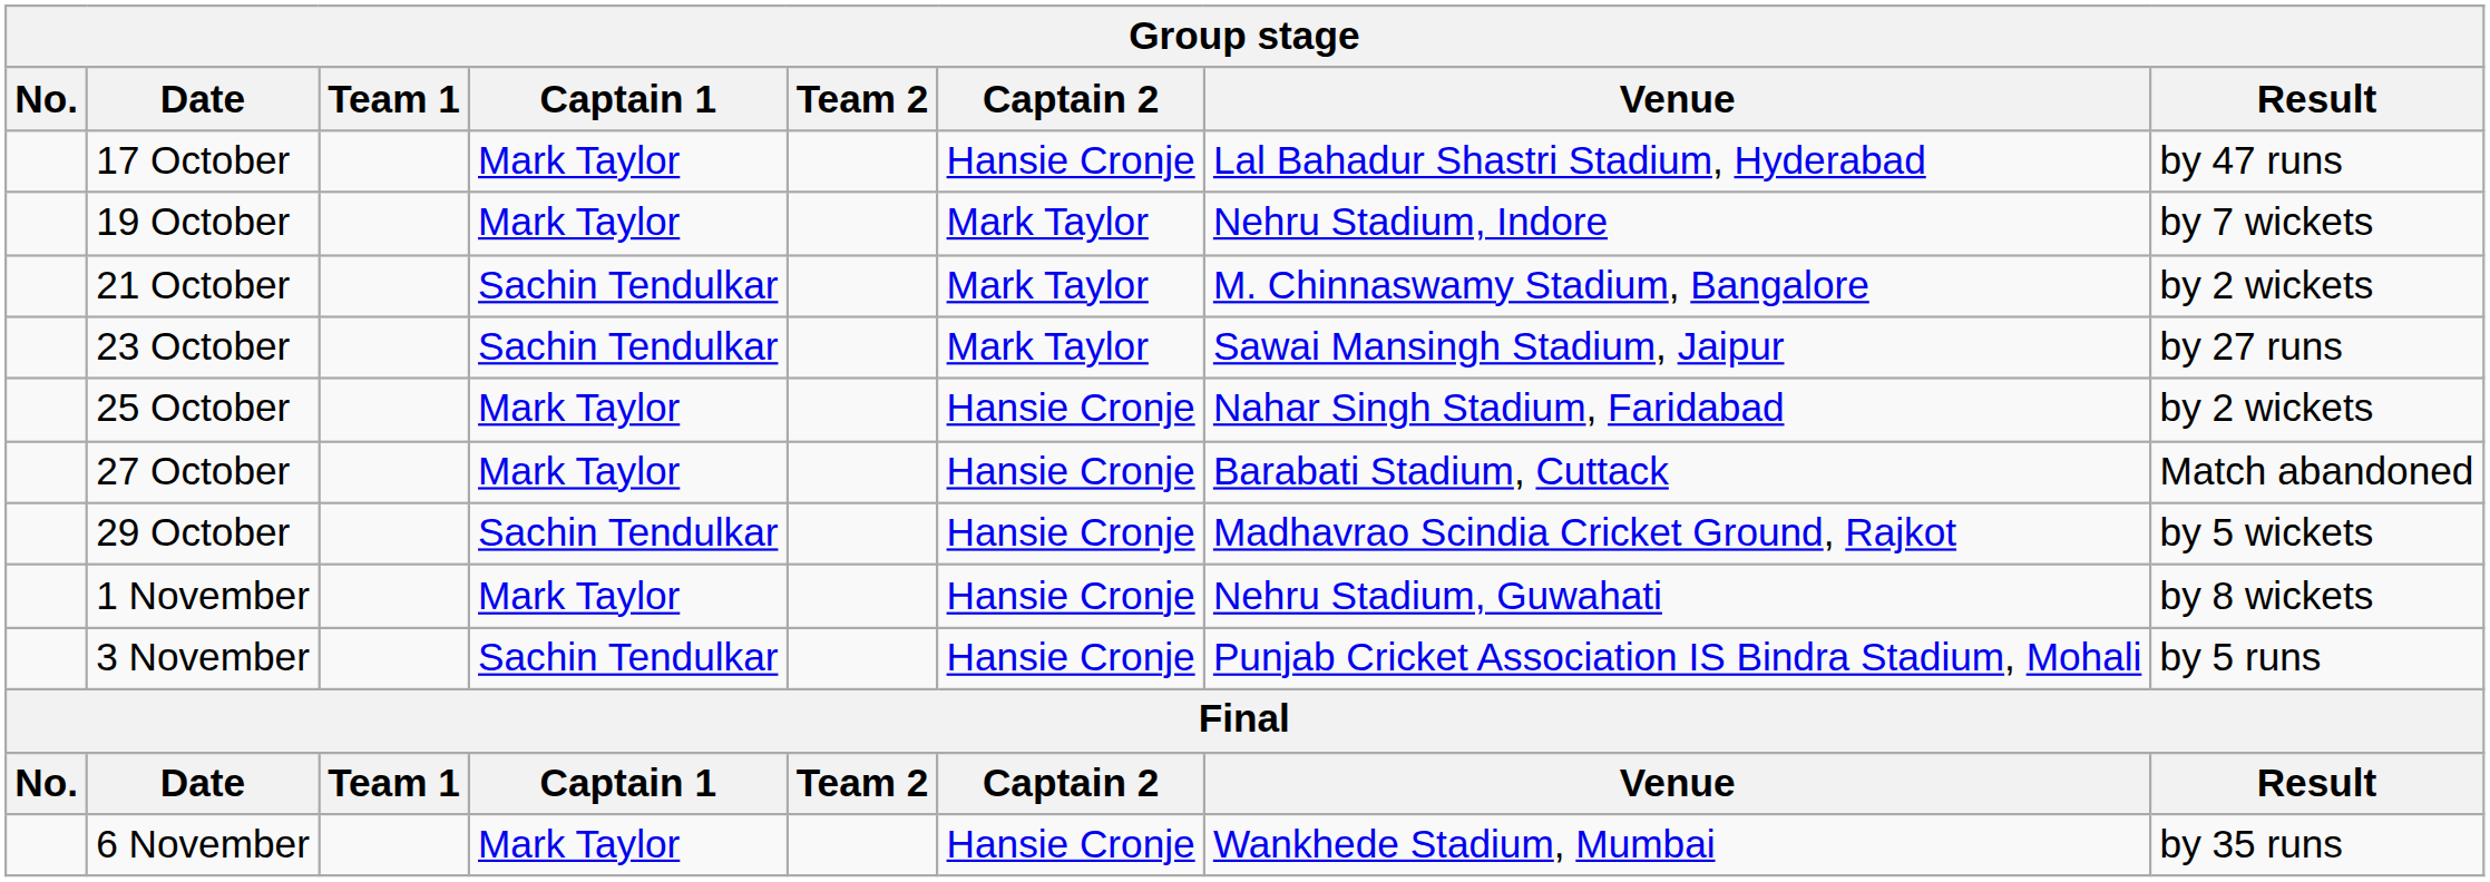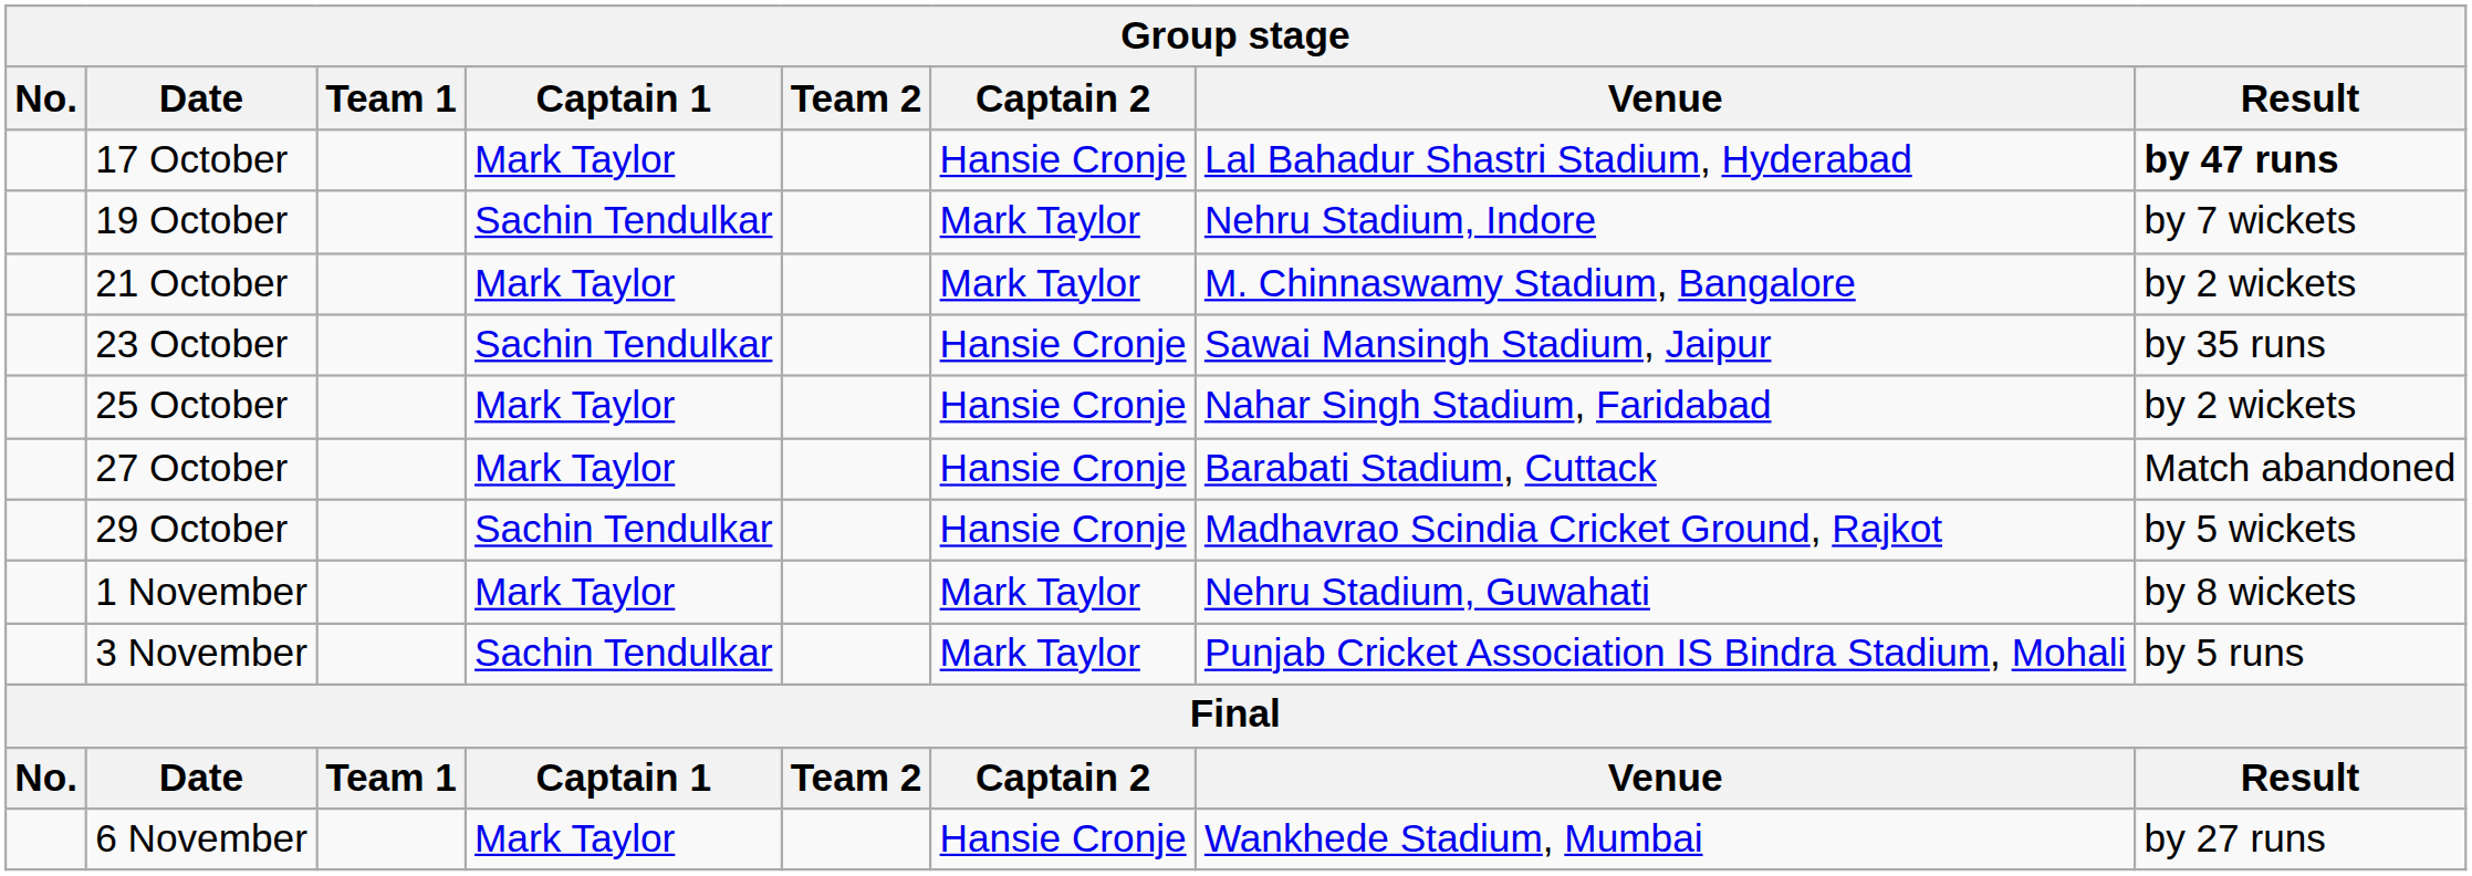 <table class="wikitable">
 <tr>
 <th colspan="9">Group stage</th>
 </tr>
 <tr>
 <th>No.</th>
 <th>Date</th>
 <th>Team 1</th>
 <th>Captain 1</th>
 <th>Team 2</th>
 <th>Captain 2</th>
 <th>Venue</th>
 <th>Result</th>
 </tr>
 <tr>
 <td></td>
 <td>17 October</td>
 <td></td>
 <td><a href='#'>Mark Taylor</a></td>
 <td></td>
 <td><a href='#'>Hansie Cronje</a></td>
 <td><a href='#'>Lal Bahadur Shastri Stadium</a>, <a href='#'>Hyderabad</a></td>
-<td> by 47 runs</td>
+<td><strong> by 47 runs</strong></td>
 </tr>
 <tr>
 <td></td>
 <td>19 October</td>
 <td></td>
-<td><a href='#'>Mark Taylor</a></td>
+<td><a href='#'>Sachin Tendulkar</a></td>
 <td></td>
 <td><a href='#'>Mark Taylor</a></td>
 <td><a href='#'>Nehru Stadium, Indore</a></td>
 <td> by 7 wickets</td>
 </tr>
 <tr>
 <td></td>
 <td>21 October</td>
 <td></td>
-<td><a href='#'>Sachin Tendulkar</a></td>
+<td><a href='#'>Mark Taylor</a></td>
 <td></td>
 <td><a href='#'>Mark Taylor</a></td>
 <td><a href='#'>M. Chinnaswamy Stadium</a>, <a href='#'>Bangalore</a></td>
 <td> by 2 wickets</td>
 </tr>
 <tr>
 <td></td>
 <td>23 October</td>
 <td></td>
 <td><a href='#'>Sachin Tendulkar</a></td>
 <td></td>
-<td><a href='#'>Mark Taylor</a></td>
+<td><a href='#'>Hansie Cronje</a></td>
 <td><a href='#'>Sawai Mansingh Stadium</a>, <a href='#'>Jaipur</a></td>
-<td> by 27 runs</td>
+<td> by 35 runs</td>
 </tr>
 <tr>
 <td></td>
 <td>25 October</td>
 <td></td>
 <td><a href='#'>Mark Taylor</a></td>
 <td></td>
 <td><a href='#'>Hansie Cronje</a></td>
 <td><a href='#'>Nahar Singh Stadium</a>, <a href='#'>Faridabad</a></td>
 <td> by 2 wickets</td>
 </tr>
 <tr>
 <td></td>
 <td>27 October</td>
 <td></td>
 <td><a href='#'>Mark Taylor</a></td>
 <td></td>
 <td><a href='#'>Hansie Cronje</a></td>
 <td><a href='#'>Barabati Stadium</a>, <a href='#'>Cuttack</a></td>
 <td>Match abandoned</td>
 </tr>
 <tr>
 <td></td>
 <td>29 October</td>
 <td></td>
 <td><a href='#'>Sachin Tendulkar</a></td>
 <td></td>
 <td><a href='#'>Hansie Cronje</a></td>
 <td><a href='#'>Madhavrao Scindia Cricket Ground</a>, <a href='#'>Rajkot</a></td>
 <td> by 5 wickets</td>
 </tr>
 <tr>
 <td></td>
 <td>1 November</td>
 <td></td>
 <td><a href='#'>Mark Taylor</a></td>
 <td></td>
-<td><a href='#'>Hansie Cronje</a></td>
+<td><a href='#'>Mark Taylor</a></td>
 <td><a href='#'>Nehru Stadium, Guwahati</a></td>
 <td> by 8 wickets</td>
 </tr>
 <tr>
 <td></td>
 <td>3 November</td>
 <td></td>
 <td><a href='#'>Sachin Tendulkar</a></td>
 <td></td>
-<td><a href='#'>Hansie Cronje</a></td>
+<td><a href='#'>Mark Taylor</a></td>
 <td><a href='#'>Punjab Cricket Association IS Bindra Stadium</a>, <a href='#'>Mohali</a></td>
 <td> by 5 runs</td>
 </tr>
 <tr>
 <th colspan="9">Final</th>
 </tr>
 <tr>
 <th>No.</th>
 <th>Date</th>
 <th>Team 1</th>
 <th>Captain 1</th>
 <th>Team 2</th>
 <th>Captain 2</th>
 <th>Venue</th>
 <th>Result</th>
 </tr>
 <tr>
 <td></td>
 <td>6 November</td>
 <td></td>
 <td><a href='#'>Mark Taylor</a></td>
 <td></td>
 <td><a href='#'>Hansie Cronje</a></td>
 <td><a href='#'>Wankhede Stadium</a>, <a href='#'>Mumbai</a></td>
-<td> by 35 runs</td>
+<td> by 27 runs</td>
 </tr>
 </table>
